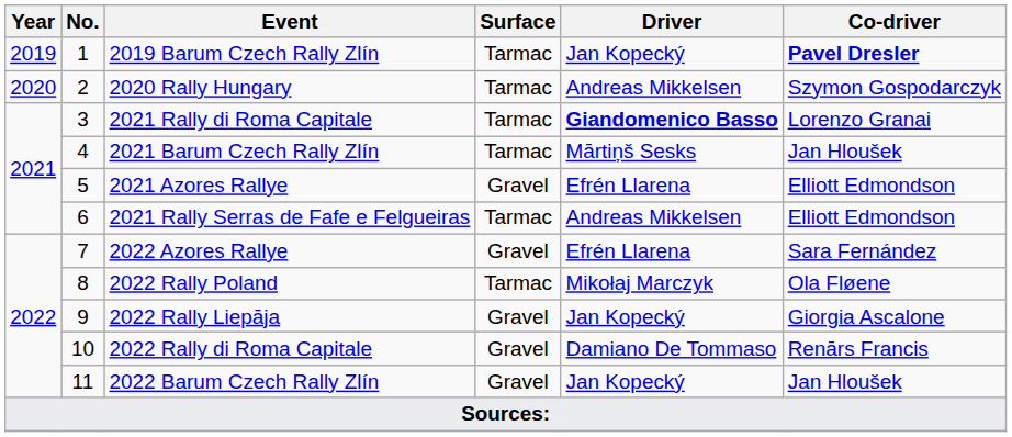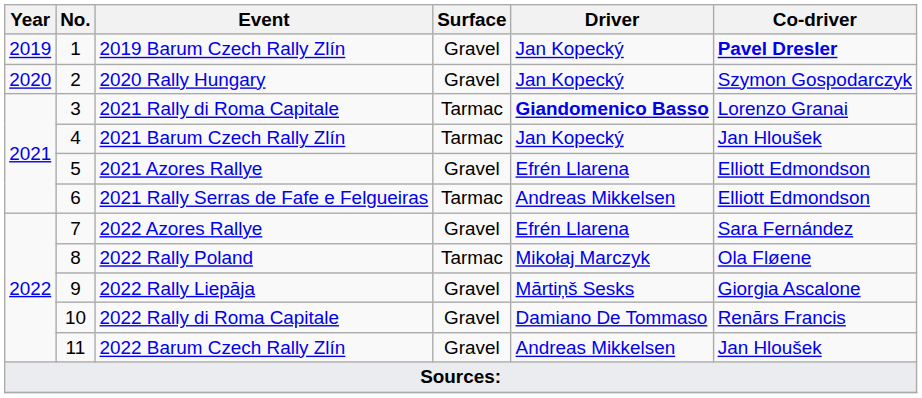 <table class="wikitable" style="font-size: 85%; ">
 <tr>
 <th>Year</th>
 <th>No.</th>
 <th>Event</th>
 <th>Surface</th>
 <th>Driver</th>
 <th>Co-driver</th>
 </tr>
 <tr>
 <td align="center" rowspan="1"><a href='#'>2019</a></td>
 <td align="center">1</td>
 <td> <a href='#'>2019 Barum Czech Rally Zlín</a></td>
-<td align="center">Tarmac</td>
+<td align="center">Gravel</td>
 <td> <a href='#'>Jan Kopecký</a></td>
 <td><strong> <a href='#'>Pavel Dresler</a></strong></td>
 </tr>
 <tr>
 <td align="center" rowspan="1"><a href='#'>2020</a></td>
 <td align="center">2</td>
 <td> <a href='#'>2020 Rally Hungary</a></td>
-<td align="center">Tarmac</td>
-<td> <a href='#'>Andreas Mikkelsen</a></td>
+<td align="center">Gravel</td>
+<td> <a href='#'>Jan Kopecký</a></td>
 <td> <a href='#'>Szymon Gospodarczyk</a></td>
 </tr>
 <tr>
 <td align="center" rowspan="4"><a href='#'>2021</a></td>
 <td align="center">3</td>
 <td> <a href='#'>2021 Rally di Roma Capitale</a></td>
 <td align="center">Tarmac</td>
 <td><strong> <a href='#'>Giandomenico Basso</a></strong></td>
 <td> <a href='#'>Lorenzo Granai</a></td>
 </tr>
 <tr>
 <td align="center">4</td>
 <td> <a href='#'>2021 Barum Czech Rally Zlín</a></td>
 <td align="center">Tarmac</td>
-<td> <a href='#'>Mārtiņš Sesks</a></td>
+<td> <a href='#'>Jan Kopecký</a></td>
 <td> <a href='#'>Jan Hloušek</a></td>
 </tr>
 <tr>
 <td align="center">5</td>
 <td> <a href='#'>2021 Azores Rallye</a></td>
 <td align="center">Gravel</td>
 <td> <a href='#'>Efrén Llarena</a></td>
 <td> <a href='#'>Elliott Edmondson</a></td>
 </tr>
 <tr>
 <td align="center">6</td>
 <td> <a href='#'>2021 Rally Serras de Fafe e Felgueiras</a></td>
 <td align="center">Tarmac</td>
 <td> <a href='#'>Andreas Mikkelsen</a></td>
 <td> <a href='#'>Elliott Edmondson</a></td>
 </tr>
 <tr>
 <td align="center" rowspan="5"><a href='#'>2022</a></td>
 <td align="center">7</td>
 <td> <a href='#'>2022 Azores Rallye</a></td>
 <td align="center">Gravel</td>
 <td> <a href='#'>Efrén Llarena</a></td>
 <td> <a href='#'>Sara Fernández</a></td>
 </tr>
 <tr>
 <td align="center">8</td>
 <td> <a href='#'>2022 Rally Poland</a></td>
 <td align="center">Tarmac</td>
 <td> <a href='#'>Mikołaj Marczyk</a></td>
 <td> <a href='#'>Ola Fløene</a></td>
 </tr>
 <tr>
 <td align="center">9</td>
 <td> <a href='#'>2022 Rally Liepāja</a></td>
 <td align="center">Gravel</td>
-<td> <a href='#'>Jan Kopecký</a></td>
+<td> <a href='#'>Mārtiņš Sesks</a></td>
 <td> <a href='#'>Giorgia Ascalone</a></td>
 </tr>
 <tr>
 <td align="center">10</td>
 <td> <a href='#'>2022 Rally di Roma Capitale</a></td>
 <td align="center">Gravel</td>
 <td> <a href='#'>Damiano De Tommaso</a></td>
 <td> <a href='#'>Renārs Francis</a></td>
 </tr>
 <tr>
 <td align="center">11</td>
 <td> <a href='#'>2022 Barum Czech Rally Zlín</a></td>
 <td align="center">Gravel</td>
-<td> <a href='#'>Jan Kopecký</a></td>
+<td> <a href='#'>Andreas Mikkelsen</a></td>
 <td> <a href='#'>Jan Hloušek</a></td>
 </tr>
 <tr>
 <td colspan="6" style="background-color:#EAECF0;text-align:center"><strong>Sources:</strong></td>
 </tr>
 <tr>
 </tr>
 </table>
